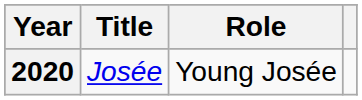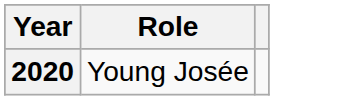 <table class="wikitable plainrowheaders">
 <tr>
 <th scope="col">Year</th>
-<th scope="col">Title</th>
 <th scope="col">Role</th>
 <th scope="col" class="unsortable"></th>
 </tr>
 <tr>
 <th scope="row">2020</th>
-<td><em><a href='#'>Josée</a></em></td>
 <td>Young Josée</td>
 <td style="text-align:center"></td>
 </tr>
 </table>
